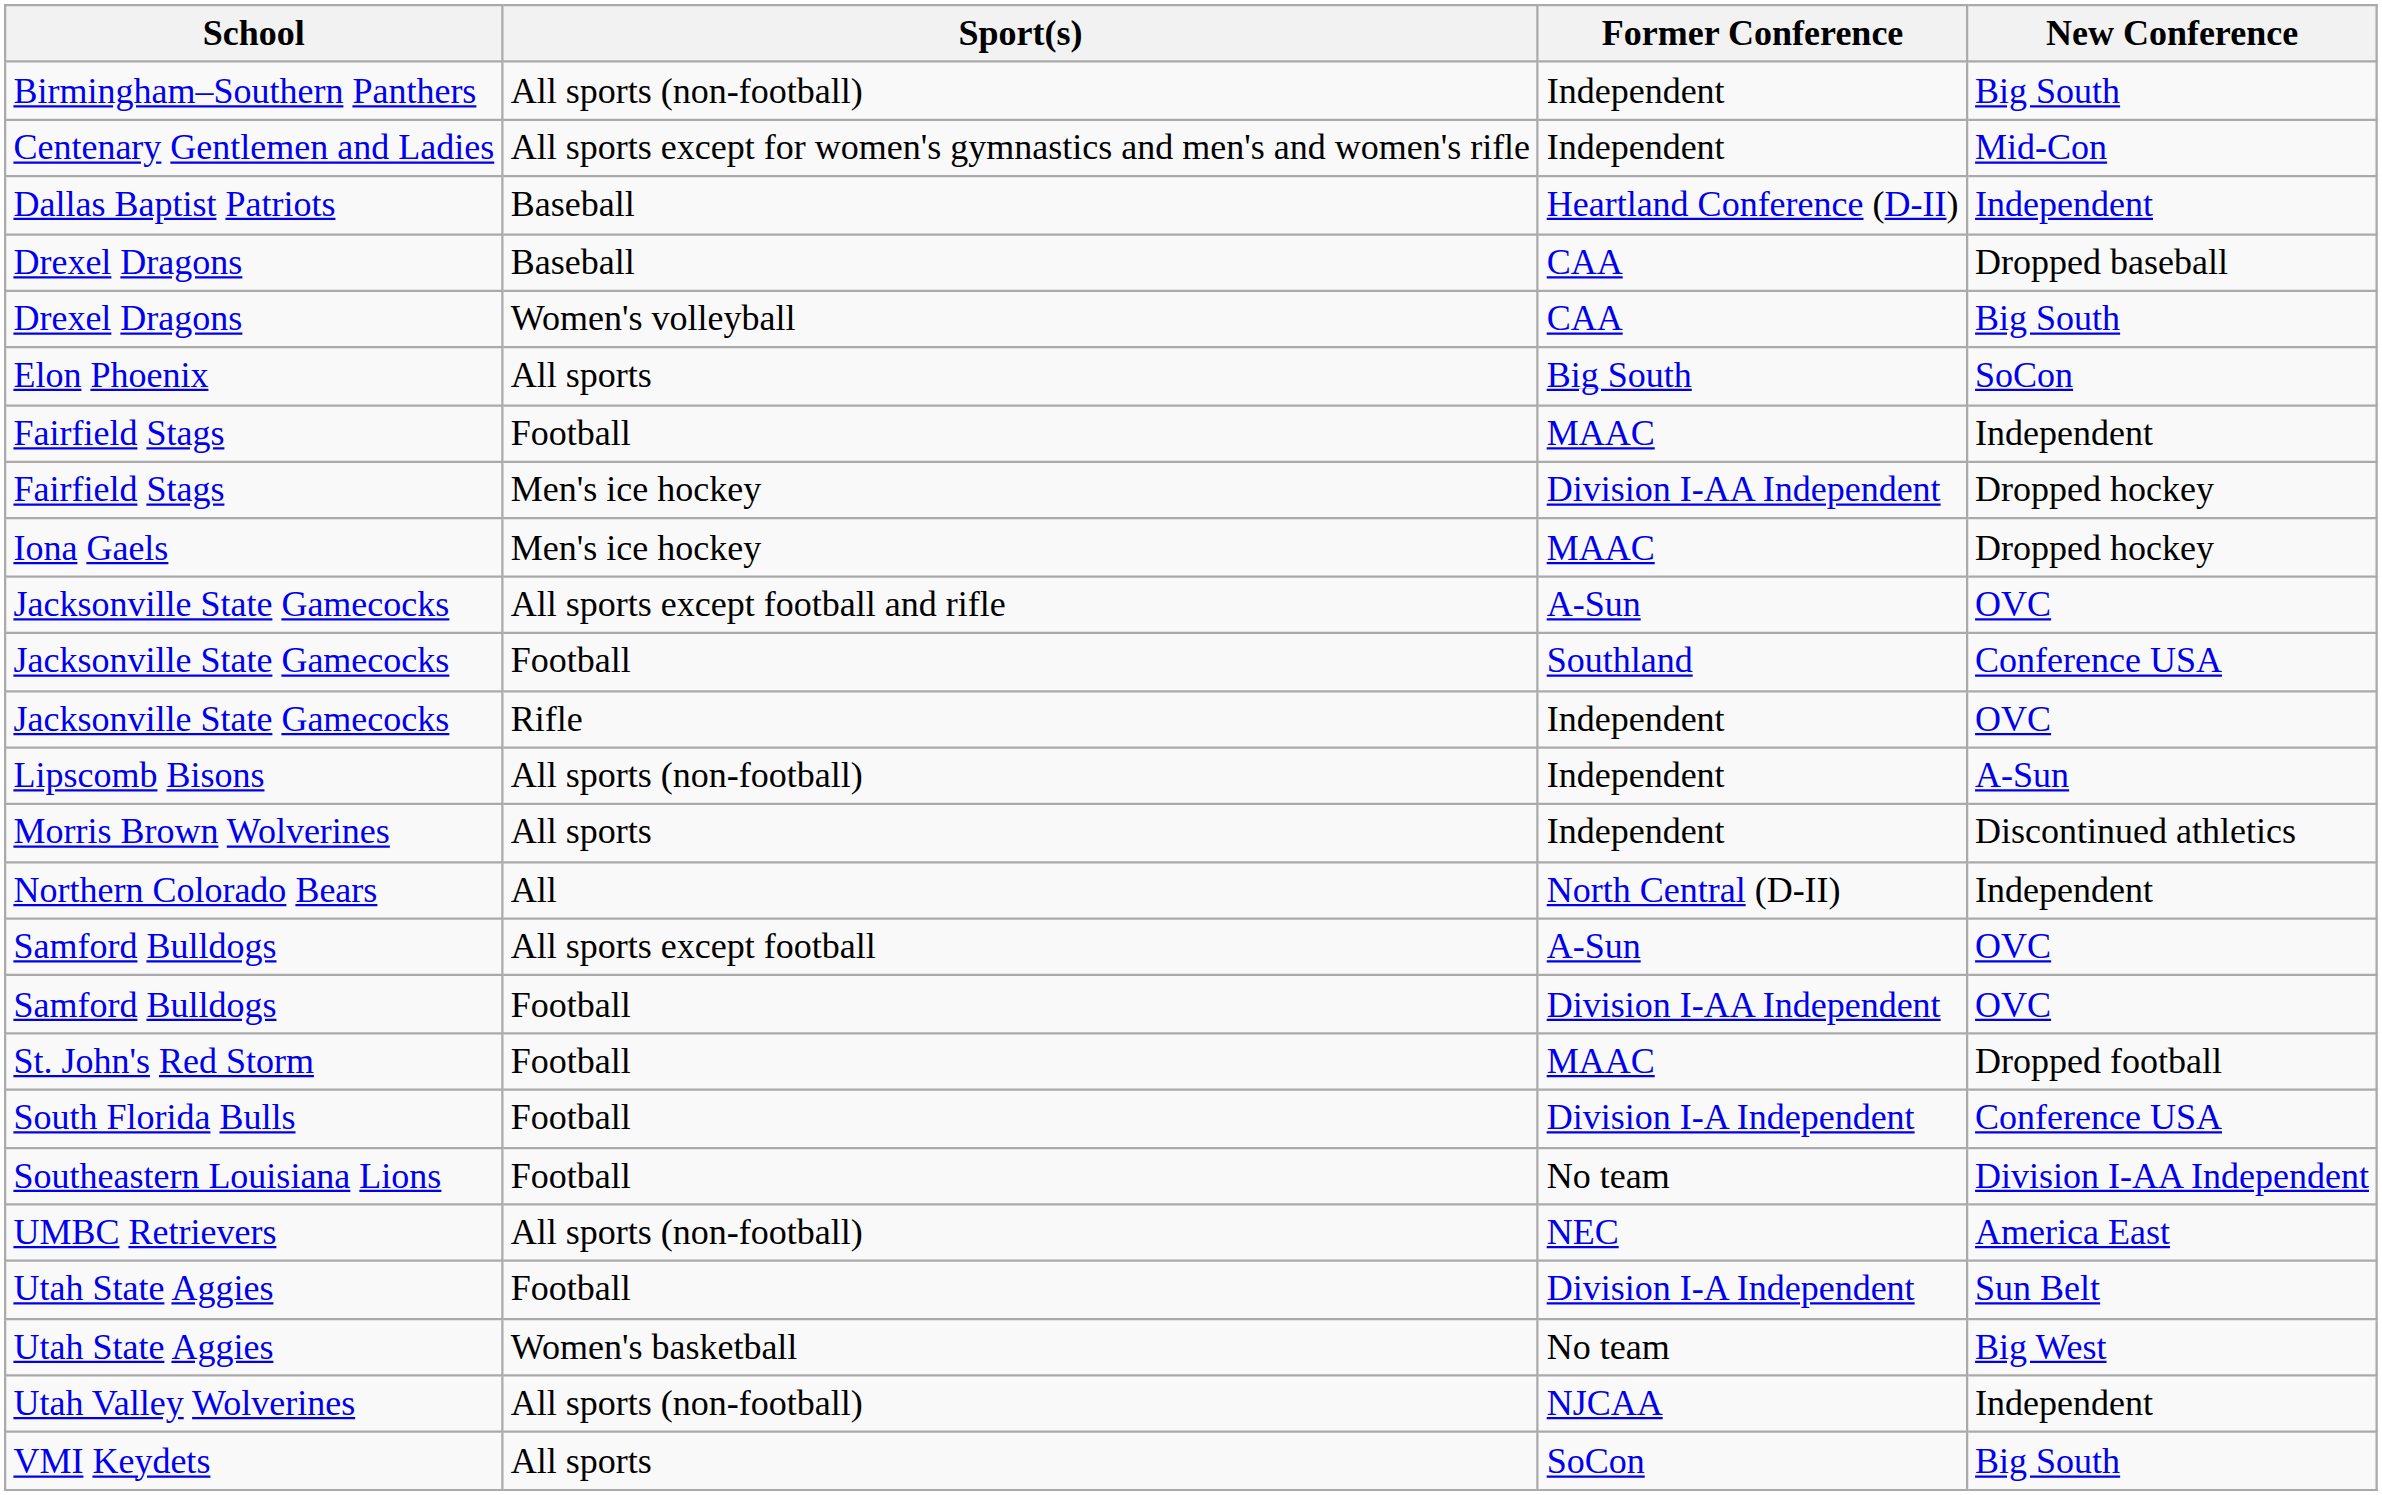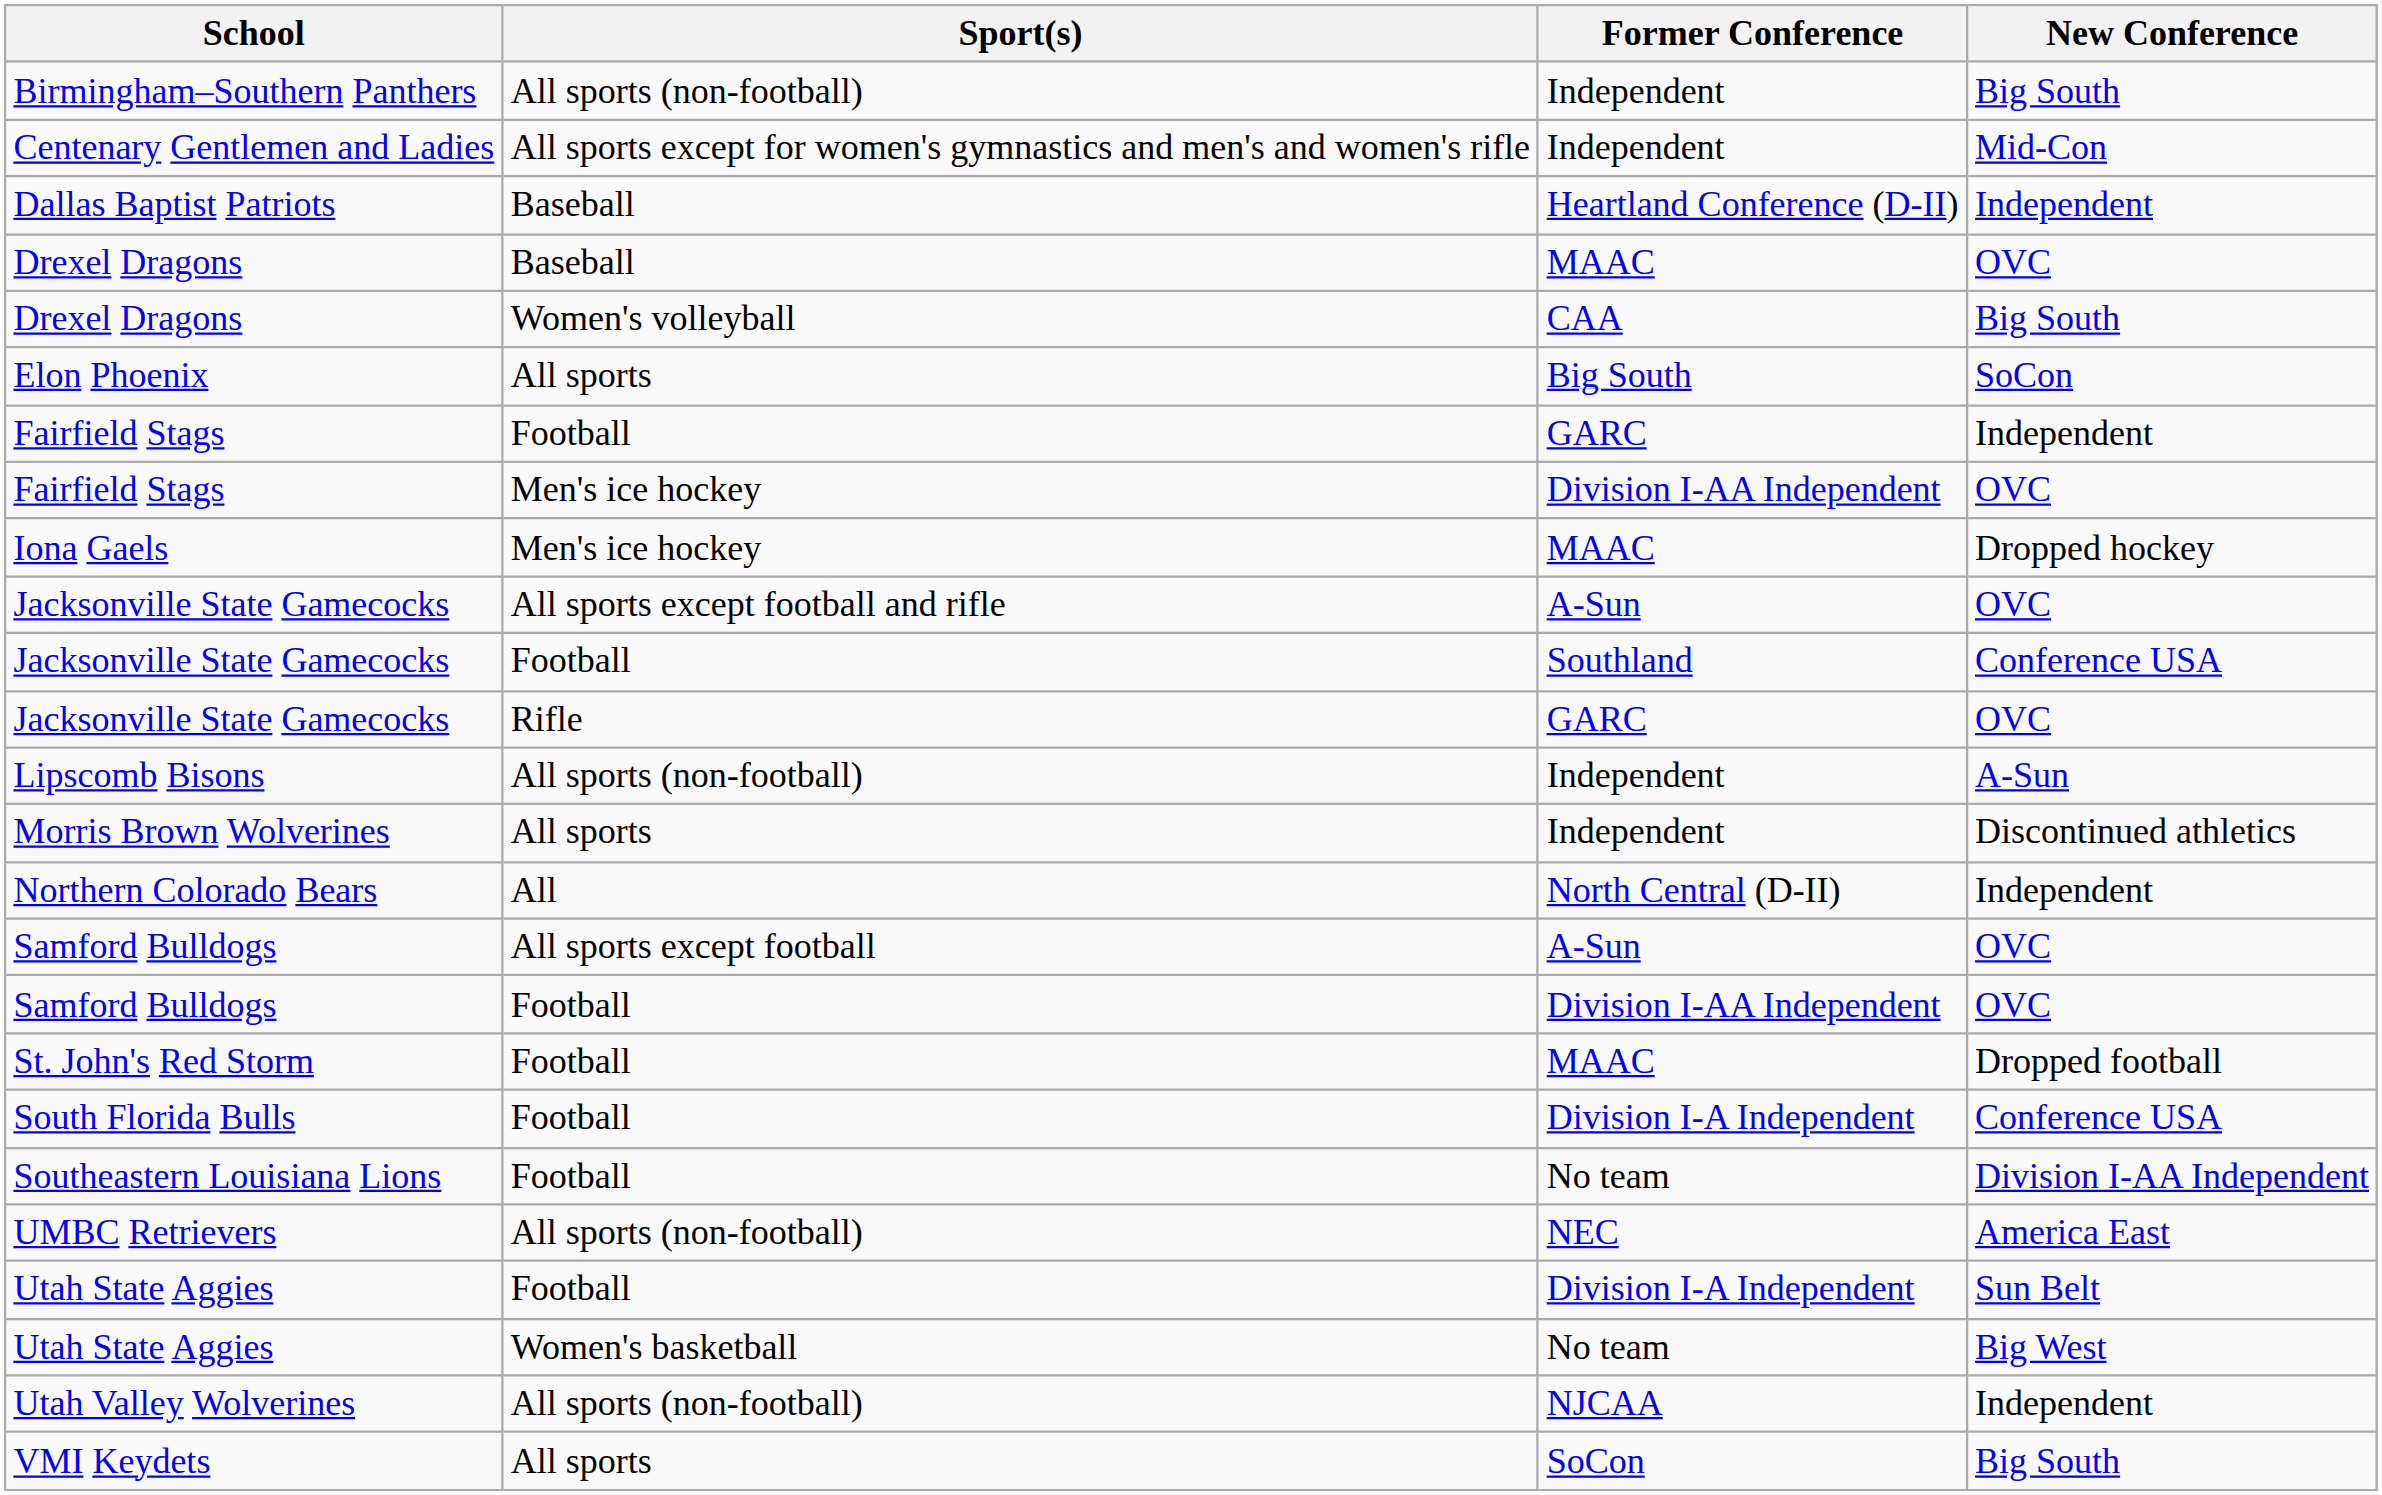 <table class="wikitable sortable">
 <tr>
 <th>School</th>
 <th>Sport(s)</th>
 <th>Former Conference</th>
 <th>New Conference</th>
 </tr>
 <tr>
 <td><a href='#'>Birmingham–Southern</a> <a href='#'>Panthers</a></td>
 <td>All sports (non-football)</td>
 <td>Independent</td>
 <td><a href='#'>Big South</a></td>
 </tr>
 <tr>
 <td><a href='#'>Centenary</a> <a href='#'>Gentlemen and Ladies</a></td>
 <td>All sports except for women's gymnastics and men's and women's rifle</td>
 <td>Independent</td>
 <td><a href='#'>Mid-Con</a></td>
 </tr>
 <tr>
 <td><a href='#'>Dallas Baptist</a> <a href='#'>Patriots</a></td>
 <td>Baseball</td>
 <td><a href='#'>Heartland Conference</a> (<a href='#'>D-II</a>)</td>
 <td><a href='#'>Independent</a></td>
 </tr>
 <tr>
 <td><a href='#'>Drexel</a> <a href='#'>Dragons</a></td>
 <td>Baseball</td>
-<td><a href='#'>CAA</a></td>
-<td>Dropped baseball</td>
+<td><a href='#'>MAAC</a></td>
+<td><a href='#'>OVC</a></td>
 </tr>
 <tr>
 <td><a href='#'>Drexel</a> <a href='#'>Dragons</a></td>
 <td>Women's volleyball</td>
 <td><a href='#'>CAA</a></td>
 <td><a href='#'>Big South</a></td>
 </tr>
 <tr>
 <td><a href='#'>Elon</a> <a href='#'>Phoenix</a></td>
 <td>All sports</td>
 <td><a href='#'>Big South</a></td>
 <td><a href='#'>SoCon</a></td>
 </tr>
 <tr>
 <td><a href='#'>Fairfield</a> <a href='#'>Stags</a></td>
 <td>Football</td>
-<td><a href='#'>MAAC</a></td>
+<td><a href='#'>GARC</a></td>
 <td>Independent</td>
 </tr>
 <tr>
 <td><a href='#'>Fairfield</a> <a href='#'>Stags</a></td>
 <td>Men's ice hockey</td>
 <td><a href='#'>Division I-AA Independent</a></td>
-<td>Dropped hockey</td>
+<td><a href='#'>OVC</a></td>
 </tr>
 <tr>
 <td><a href='#'>Iona</a> <a href='#'>Gaels</a></td>
 <td>Men's ice hockey</td>
 <td><a href='#'>MAAC</a></td>
 <td>Dropped hockey</td>
 </tr>
 <tr>
 <td><a href='#'>Jacksonville State</a> <a href='#'>Gamecocks</a></td>
 <td>All sports except football and rifle</td>
 <td><a href='#'>A-Sun</a></td>
 <td><a href='#'>OVC</a></td>
 </tr>
 <tr>
 <td><a href='#'>Jacksonville State</a> <a href='#'>Gamecocks</a></td>
 <td>Football</td>
 <td><a href='#'>Southland</a></td>
 <td><a href='#'>Conference USA</a></td>
 </tr>
 <tr>
 <td><a href='#'>Jacksonville State</a> <a href='#'>Gamecocks</a></td>
 <td>Rifle</td>
-<td>Independent</td>
+<td><a href='#'>GARC</a></td>
 <td><a href='#'>OVC</a></td>
 </tr>
 <tr>
 <td><a href='#'>Lipscomb</a> <a href='#'>Bisons</a></td>
 <td>All sports (non-football)</td>
 <td>Independent</td>
 <td><a href='#'>A-Sun</a></td>
 </tr>
 <tr>
 <td><a href='#'>Morris Brown</a> <a href='#'>Wolverines</a></td>
 <td>All sports</td>
 <td>Independent</td>
 <td>Discontinued athletics</td>
 </tr>
 <tr>
 <td><a href='#'>Northern Colorado</a> <a href='#'>Bears</a></td>
 <td>All</td>
 <td><a href='#'>North Central</a> (D-II)</td>
 <td>Independent</td>
 </tr>
 <tr>
 <td><a href='#'>Samford</a> <a href='#'>Bulldogs</a></td>
 <td>All sports except football</td>
 <td><a href='#'>A-Sun</a></td>
 <td><a href='#'>OVC</a></td>
 </tr>
 <tr>
 <td><a href='#'>Samford</a> <a href='#'>Bulldogs</a></td>
 <td>Football</td>
 <td><a href='#'>Division I-AA Independent</a></td>
 <td><a href='#'>OVC</a></td>
 </tr>
 <tr>
 <td><a href='#'>St. John's</a> <a href='#'>Red Storm</a></td>
 <td>Football</td>
 <td><a href='#'>MAAC</a></td>
 <td>Dropped football</td>
 </tr>
 <tr>
 <td><a href='#'>South Florida</a> <a href='#'>Bulls</a></td>
 <td>Football</td>
 <td><a href='#'>Division I-A Independent</a></td>
 <td><a href='#'>Conference USA</a></td>
 </tr>
 <tr>
 <td><a href='#'>Southeastern Louisiana</a> <a href='#'>Lions</a></td>
 <td>Football</td>
 <td>No team</td>
 <td><a href='#'>Division I-AA Independent</a></td>
 </tr>
 <tr>
 <td><a href='#'>UMBC</a> <a href='#'>Retrievers</a></td>
 <td>All sports (non-football)</td>
 <td><a href='#'>NEC</a></td>
 <td><a href='#'>America East</a></td>
 </tr>
 <tr>
 <td><a href='#'>Utah State</a> <a href='#'>Aggies</a></td>
 <td>Football</td>
 <td><a href='#'>Division I-A Independent</a></td>
 <td><a href='#'>Sun Belt</a></td>
 </tr>
 <tr>
 <td><a href='#'>Utah State</a> <a href='#'>Aggies</a></td>
 <td>Women's basketball</td>
 <td>No team</td>
 <td><a href='#'>Big West</a></td>
 </tr>
 <tr>
 <td><a href='#'>Utah Valley</a> <a href='#'>Wolverines</a></td>
 <td>All sports (non-football)</td>
 <td><a href='#'>NJCAA</a></td>
 <td>Independent</td>
 </tr>
 <tr>
 <td><a href='#'>VMI</a> <a href='#'>Keydets</a></td>
 <td>All sports</td>
 <td><a href='#'>SoCon</a></td>
 <td><a href='#'>Big South</a></td>
 </tr>
 </table>
